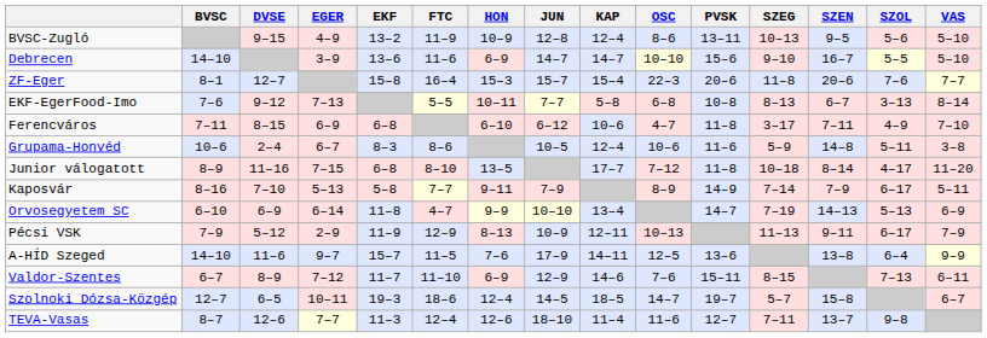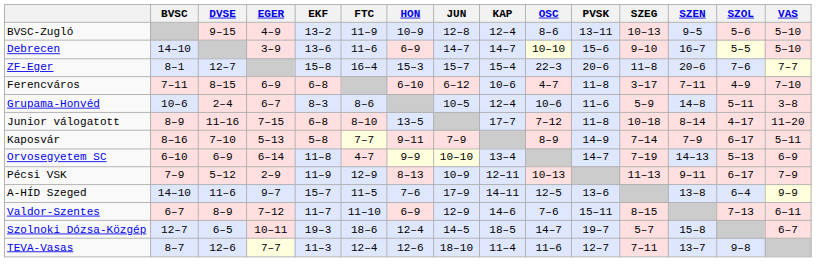 <table class="wikitable" style="text-align: center;" width="950">
 <tr>
 <th width=200></th>
 <th width=60>BVSC</th>
 <th width=60><a href='#'>DVSE</a></th>
 <th width=60><a href='#'>EGER</a></th>
 <th width=60>EKF</th>
 <th width=60>FTC</th>
 <th width=60><a href='#'>HON</a></th>
 <th width=60>JUN</th>
 <th width=60>KAP</th>
 <th width=60><a href='#'>OSC</a></th>
 <th width=60>PVSK</th>
 <th width=60>SZEG</th>
 <th width=60><a href='#'>SZEN</a></th>
 <th width=60><a href='#'>SZOL</a></th>
 <th width=60><a href='#'>VAS</a></th>
 </tr>
 <tr>
 <td style="text-align: left;">BVSC-Zugló</td>
 <td bgcolor=#CCCCCC> </td>
 <td bgcolor=#FFDFDF>9–15</td>
 <td bgcolor=#FFDFDF>4–9</td>
 <td bgcolor=#DFE7FF>13–2</td>
 <td bgcolor=#DFE7FF>11–9</td>
 <td bgcolor=#DFE7FF>10–9</td>
 <td bgcolor=#DFE7FF>12–8</td>
 <td bgcolor=#DFE7FF>12–4</td>
 <td bgcolor=#DFE7FF>8–6</td>
 <td bgcolor=#DFE7FF>13–11</td>
 <td bgcolor=#FFDFDF>10–13</td>
 <td bgcolor=#DFE7FF>9–5</td>
 <td bgcolor=#FFDFDF>5–6</td>
 <td bgcolor=#FFDFDF>5–10</td>
 </tr>
 <tr>
 <td style="text-align: left;"><a href='#'>Debrecen</a></td>
 <td bgcolor=#DFE7FF>14–10</td>
 <td bgcolor=#CCCCCC> </td>
 <td bgcolor=#FFDFDF>3–9</td>
 <td bgcolor=#DFE7FF>13–6</td>
 <td bgcolor=#DFE7FF>11–6</td>
 <td bgcolor=#FFDFDF>6–9</td>
 <td bgcolor=#DFE7FF>14–7</td>
 <td bgcolor=#DFE7FF>14–7</td>
 <td bgcolor=#FFFFDD>10–10</td>
 <td bgcolor=#DFE7FF>15–6</td>
 <td bgcolor=#FFDFDF>9–10</td>
 <td bgcolor=#DFE7FF>16–7</td>
 <td bgcolor=#FFFFDD>5–5</td>
 <td bgcolor=#FFDFDF>5–10</td>
 </tr>
 <tr>
 <td style="text-align: left;"><a href='#'>ZF-Eger</a></td>
 <td bgcolor=#DFE7FF>8–1</td>
 <td bgcolor=#DFE7FF>12–7</td>
 <td bgcolor=#CCCCCC> </td>
 <td bgcolor=#DFE7FF>15–8</td>
 <td bgcolor=#DFE7FF>16–4</td>
 <td bgcolor=#DFE7FF>15–3</td>
 <td bgcolor=#DFE7FF>15–7</td>
 <td bgcolor=#DFE7FF>15–4</td>
 <td bgcolor=#DFE7FF>22–3</td>
 <td bgcolor=#DFE7FF>20–6</td>
 <td bgcolor=#DFE7FF>11–8</td>
 <td bgcolor=#DFE7FF>20–6</td>
 <td bgcolor=#DFE7FF>7–6</td>
 <td bgcolor=#FFFFDD>7–7</td>
-</tr>
-<tr>
-<td style="text-align: left;">EKF-EgerFood-Imo</td>
-<td bgcolor=#DFE7FF>7–6</td>
-<td bgcolor=#FFDFDF>9–12</td>
-<td bgcolor=#FFDFDF>7–13</td>
-<td bgcolor=#CCCCCC> </td>
-<td bgcolor=#FFFFDD>5–5</td>
-<td bgcolor=#FFDFDF>10–11</td>
-<td bgcolor=#FFFFDD>7–7</td>
-<td bgcolor=#FFDFDF>5–8</td>
-<td bgcolor=#FFDFDF>6–8</td>
-<td bgcolor=#DFE7FF>10–8</td>
-<td bgcolor=#FFDFDF>8–13</td>
-<td bgcolor=#FFDFDF>6–7</td>
-<td bgcolor=#FFDFDF>3–13</td>
-<td bgcolor=#FFDFDF>8–14</td>
 </tr>
 <tr>
 <td style="text-align: left;">Ferencváros</td>
 <td bgcolor=#FFDFDF>7–11</td>
 <td bgcolor=#FFDFDF>8–15</td>
 <td bgcolor=#FFDFDF>6–9</td>
 <td bgcolor=#FFDFDF>6–8</td>
 <td bgcolor=#CCCCCC> </td>
 <td bgcolor=#FFDFDF>6–10</td>
 <td bgcolor=#FFDFDF>6–12</td>
 <td bgcolor=#DFE7FF>10–6</td>
 <td bgcolor=#FFDFDF>4–7</td>
 <td bgcolor=#DFE7FF>11–8</td>
 <td bgcolor=#FFDFDF>3–17</td>
 <td bgcolor=#FFDFDF>7–11</td>
 <td bgcolor=#FFDFDF>4–9</td>
 <td bgcolor=#FFDFDF>7–10</td>
 </tr>
 <tr>
 <td style="text-align: left;"><a href='#'>Grupama-Honvéd</a></td>
 <td bgcolor=#DFE7FF>10–6</td>
 <td bgcolor=#FFDFDF>2–4</td>
 <td bgcolor=#FFDFDF>6–7</td>
 <td bgcolor=#DFE7FF>8–3</td>
 <td bgcolor=#DFE7FF>8–6</td>
 <td bgcolor=#CCCCCC> </td>
 <td bgcolor=#DFE7FF>10–5</td>
 <td bgcolor=#DFE7FF>12–4</td>
 <td bgcolor=#DFE7FF>10–6</td>
 <td bgcolor=#DFE7FF>11–6</td>
 <td bgcolor=#FFDFDF>5–9</td>
 <td bgcolor=#DFE7FF>14–8</td>
 <td bgcolor=#FFDFDF>5–11</td>
 <td bgcolor=#FFDFDF>3–8</td>
 </tr>
 <tr>
 <td style="text-align: left;">Junior válogatott</td>
 <td bgcolor=#FFDFDF>8–9</td>
 <td bgcolor=#FFDFDF>11–16</td>
 <td bgcolor=#FFDFDF>7–15</td>
 <td bgcolor=#FFDFDF>6–8</td>
 <td bgcolor=#FFDFDF>8–10</td>
 <td bgcolor=#DFE7FF>13–5</td>
 <td bgcolor=#CCCCCC> </td>
 <td bgcolor=#DFE7FF>17–7</td>
 <td bgcolor=#FFDFDF>7–12</td>
 <td bgcolor=#DFE7FF>11–8</td>
 <td bgcolor=#FFDFDF>10–18</td>
 <td bgcolor=#FFDFDF>8–14</td>
 <td bgcolor=#FFDFDF>4–17</td>
 <td bgcolor=#FFDFDF>11–20</td>
 </tr>
 <tr>
 <td style="text-align: left;">Kaposvár</td>
 <td bgcolor=#FFDFDF>8–16</td>
 <td bgcolor=#FFDFDF>7–10</td>
 <td bgcolor=#FFDFDF>5–13</td>
 <td bgcolor=#FFDFDF>5–8</td>
 <td bgcolor=#FFFFDD>7–7</td>
 <td bgcolor=#FFDFDF>9–11</td>
 <td bgcolor=#FFDFDF>7–9</td>
 <td bgcolor=#CCCCCC> </td>
 <td bgcolor=#FFDFDF>8–9</td>
 <td bgcolor=#DFE7FF>14–9</td>
 <td bgcolor=#FFDFDF>7–14</td>
 <td bgcolor=#FFDFDF>7–9</td>
 <td bgcolor=#FFDFDF>6–17</td>
 <td bgcolor=#FFDFDF>5–11</td>
 </tr>
 <tr>
 <td style="text-align: left;"><a href='#'>Orvosegyetem SC</a></td>
 <td bgcolor=#FFDFDF>6–10</td>
 <td bgcolor=#FFDFDF>6–9</td>
 <td bgcolor=#FFDFDF>6–14</td>
 <td bgcolor=#DFE7FF>11–8</td>
 <td bgcolor=#FFDFDF>4–7</td>
 <td bgcolor=#FFFFDD>9–9</td>
 <td bgcolor=#FFFFDD>10–10</td>
 <td bgcolor=#DFE7FF>13–4</td>
 <td bgcolor=#CCCCCC> </td>
 <td bgcolor=#DFE7FF>14–7</td>
 <td bgcolor=#FFDFDF>7–19</td>
 <td bgcolor=#DFE7FF>14–13</td>
 <td bgcolor=#FFDFDF>5–13</td>
 <td bgcolor=#FFDFDF>6–9</td>
 </tr>
 <tr>
 <td style="text-align: left;">Pécsi VSK</td>
 <td bgcolor=#FFDFDF>7–9</td>
 <td bgcolor=#FFDFDF>5–12</td>
 <td bgcolor=#FFDFDF>2–9</td>
 <td bgcolor=#DFE7FF>11–9</td>
 <td bgcolor=#DFE7FF>12–9</td>
 <td bgcolor=#FFDFDF>8–13</td>
 <td bgcolor=#DFE7FF>10–9</td>
 <td bgcolor=#DFE7FF>12–11</td>
 <td bgcolor=#FFDFDF>10–13</td>
 <td bgcolor=#CCCCCC> </td>
 <td bgcolor=#FFDFDF>11–13</td>
 <td bgcolor=#FFDFDF>9–11</td>
 <td bgcolor=#FFDFDF>6–17</td>
 <td bgcolor=#FFDFDF>7–9</td>
 </tr>
 <tr>
 <td style="text-align: left;">A-HÍD Szeged</td>
 <td bgcolor=#DFE7FF>14–10</td>
 <td bgcolor=#DFE7FF>11–6</td>
 <td bgcolor=#DFE7FF>9–7</td>
 <td bgcolor=#DFE7FF>15–7</td>
 <td bgcolor=#DFE7FF>11–5</td>
 <td bgcolor=#DFE7FF>7–6</td>
 <td bgcolor=#DFE7FF>17–9</td>
 <td bgcolor=#DFE7FF>14–11</td>
 <td bgcolor=#DFE7FF>12–5</td>
 <td bgcolor=#DFE7FF>13–6</td>
 <td bgcolor=#CCCCCC> </td>
 <td bgcolor=#DFE7FF>13–8</td>
 <td bgcolor=#DFE7FF>6–4</td>
 <td bgcolor=#FFFFDD>9–9</td>
 </tr>
 <tr>
 <td style="text-align: left;"><a href='#'>Valdor-Szentes</a></td>
 <td bgcolor=#FFDFDF>6–7</td>
 <td bgcolor=#FFDFDF>8–9</td>
 <td bgcolor=#FFDFDF>7–12</td>
 <td bgcolor=#DFE7FF>11–7</td>
 <td bgcolor=#DFE7FF>11–10</td>
 <td bgcolor=#FFDFDF>6–9</td>
 <td bgcolor=#DFE7FF>12–9</td>
 <td bgcolor=#DFE7FF>14–6</td>
 <td bgcolor=#DFE7FF>7–6</td>
 <td bgcolor=#DFE7FF>15–11</td>
 <td bgcolor=#FFDFDF>8–15</td>
 <td bgcolor=#CCCCCC> </td>
 <td bgcolor=#FFDFDF>7–13</td>
 <td bgcolor=#FFDFDF>6–11</td>
 </tr>
 <tr>
 <td style="text-align: left;"><a href='#'>Szolnoki Dózsa-Közgép</a></td>
 <td bgcolor=#DFE7FF>12–7</td>
 <td bgcolor=#DFE7FF>6–5</td>
 <td bgcolor=#FFDFDF>10–11</td>
 <td bgcolor=#DFE7FF>19–3</td>
 <td bgcolor=#DFE7FF>18–6</td>
 <td bgcolor=#DFE7FF>12–4</td>
 <td bgcolor=#DFE7FF>14–5</td>
 <td bgcolor=#DFE7FF>18–5</td>
 <td bgcolor=#DFE7FF>14–7</td>
 <td bgcolor=#DFE7FF>19–7</td>
 <td bgcolor=#FFDFDF>5–7</td>
 <td bgcolor=#DFE7FF>15–8</td>
 <td bgcolor=#CCCCCC> </td>
 <td bgcolor=#FFDFDF>6–7</td>
 </tr>
 <tr>
 <td style="text-align: left;"><a href='#'>TEVA-Vasas</a></td>
 <td bgcolor=#DFE7FF>8–7</td>
 <td bgcolor=#DFE7FF>12–6</td>
 <td bgcolor=#FFFFDD>7–7</td>
 <td bgcolor=#DFE7FF>11–3</td>
 <td bgcolor=#DFE7FF>12–4</td>
 <td bgcolor=#DFE7FF>12–6</td>
 <td bgcolor=#DFE7FF>18–10</td>
 <td bgcolor=#DFE7FF>11–4</td>
 <td bgcolor=#DFE7FF>11–6</td>
 <td bgcolor=#DFE7FF>12–7</td>
 <td bgcolor=#FFDFDF>7–11</td>
 <td bgcolor=#DFE7FF>13–7</td>
 <td bgcolor=#DFE7FF>9–8</td>
 <td bgcolor=#CCCCCC> </td>
 </tr>
 </table>
